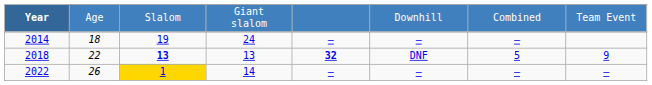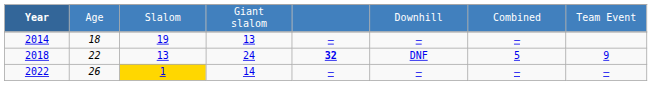 <table class="wikitable" style="font-size:95%; text-align:center; border:grey solid 1px; border-collapse:collapse;" width="40%">
 <tr style="background-color:#369; color:white;">
 <td rowspan="2" colspan="1" width="4%"><strong>Year</strong></td>
 </tr>
 <tr style="background-color:#4180be; color:white;">
 <td width="3%">Age</td>
 <td width="5%">Slalom</td>
 <td width="5%">Giant<br>slalom</td>
 <td width="5%"></td>
 <td width="5%">Downhill</td>
 <td width="5%">Combined</td>
 <td width="5%">Team Event</td>
 </tr>
 <tr style="background-color:#8CB2D8; color:white;">
 </tr>
 <tr>
 <td><a href='#'>2014</a></td>
 <td><em>18</em></td>
 <td><a href='#'>19</a></td>
-<td><a href='#'>24</a></td>
+<td><a href='#'>13</a></td>
 <td><a href='#'>—</a></td>
 <td><a href='#'>—</a></td>
 <td><a href='#'>—</a></td>
 <td></td>
 </tr>
 <tr>
 <td><a href='#'>2018</a></td>
 <td><em>22</em></td>
-<td><strong><a href='#'>13</a></strong></td>
 <td><a href='#'>13</a></td>
+<td><a href='#'>24</a></td>
 <td><strong><a href='#'>32</a></strong></td>
 <td><a href='#'>DNF</a></td>
 <td><a href='#'>5</a></td>
 <td><a href='#'>9</a></td>
 </tr>
 <tr>
 <td><a href='#'>2022</a></td>
 <td><em>26</em></td>
 <td style="background:gold;"><a href='#'>1</a></td>
 <td><a href='#'>14</a></td>
 <td><a href='#'>—</a></td>
 <td><a href='#'>—</a></td>
 <td><a href='#'>—</a></td>
 <td><a href='#'>—</a></td>
 </tr>
 </table>
